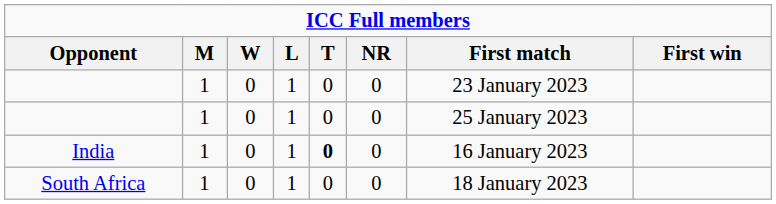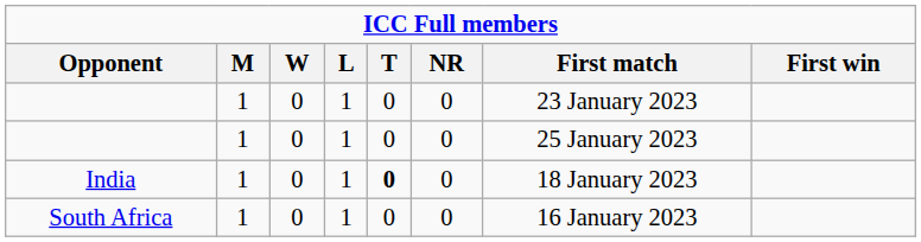 <table class="wikitable" style="text-align: center; width: 600px">
 <tr>
 <td colspan="30" style="text-align: center;"><strong><a href='#'>ICC Full members</a></strong></td>
 </tr>
 <tr>
 <th>Opponent</th>
 <th>M</th>
 <th>W</th>
 <th>L</th>
 <th>T</th>
 <th>NR</th>
 <th>First match</th>
 <th>First win</th>
 </tr>
 <tr>
 <td></td>
 <td>1</td>
 <td>0</td>
 <td>1</td>
 <td>0</td>
 <td>0</td>
 <td>23 January 2023</td>
 <td></td>
 </tr>
 <tr>
 <td></td>
 <td>1</td>
 <td>0</td>
 <td>1</td>
 <td>0</td>
 <td>0</td>
 <td>25 January 2023</td>
 <td></td>
 </tr>
 <tr>
 <td> <a href='#'>India</a></td>
 <td>1</td>
 <td>0</td>
 <td>1</td>
 <td><strong>0</strong></td>
 <td>0</td>
-<td>16 January 2023</td>
+<td>18 January 2023</td>
 <td></td>
 </tr>
 <tr>
 <td> <a href='#'>South Africa</a></td>
 <td>1</td>
 <td>0</td>
 <td>1</td>
 <td>0</td>
 <td>0</td>
-<td>18 January 2023</td>
+<td>16 January 2023</td>
 <td></td>
 </tr>
 </table>
